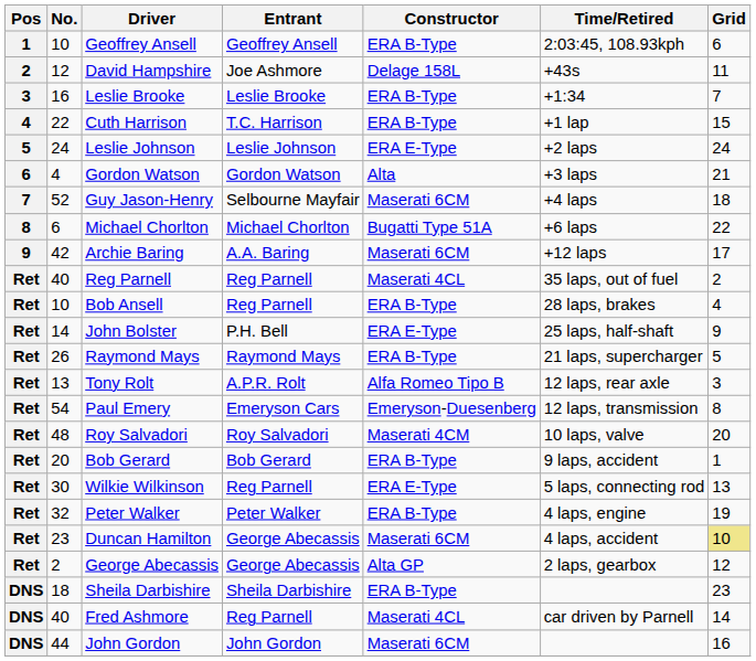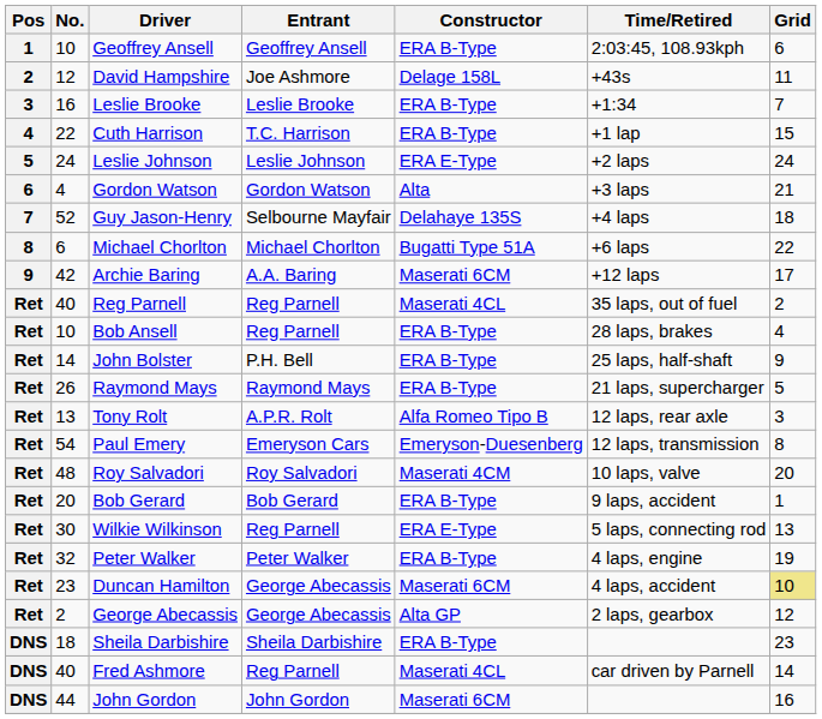 <table class="wikitable sortable" style="font-size: 95%;">
 <tr>
 <th>Pos</th>
 <th>No.</th>
 <th>Driver</th>
 <th>Entrant</th>
 <th>Constructor</th>
 <th>Time/Retired</th>
 <th>Grid</th>
 </tr>
 <tr>
 <th>1</th>
 <td>10</td>
 <td> <a href='#'>Geoffrey Ansell</a></td>
 <td><a href='#'>Geoffrey Ansell</a></td>
 <td><a href='#'>ERA B-Type</a></td>
 <td>2:03:45, 108.93kph</td>
 <td>6</td>
 </tr>
 <tr>
 <th>2</th>
 <td>12</td>
 <td> <a href='#'>David Hampshire</a></td>
 <td>Joe Ashmore</td>
 <td><a href='#'>Delage 158L</a></td>
 <td>+43s</td>
 <td>11</td>
 </tr>
 <tr>
 <th>3</th>
 <td>16</td>
 <td> <a href='#'>Leslie Brooke</a></td>
 <td><a href='#'>Leslie Brooke</a></td>
 <td><a href='#'>ERA B-Type</a></td>
 <td>+1:34</td>
 <td>7</td>
 </tr>
 <tr>
 <th>4</th>
 <td>22</td>
 <td> <a href='#'>Cuth Harrison</a></td>
 <td><a href='#'>T.C. Harrison</a></td>
 <td><a href='#'>ERA B-Type</a></td>
 <td>+1 lap</td>
 <td>15</td>
 </tr>
 <tr>
 <th>5</th>
 <td>24</td>
 <td> <a href='#'>Leslie Johnson</a></td>
 <td><a href='#'>Leslie Johnson</a></td>
 <td><a href='#'>ERA E-Type</a></td>
 <td>+2 laps</td>
 <td>24</td>
 </tr>
 <tr>
 <th>6</th>
 <td>4</td>
 <td> <a href='#'>Gordon Watson</a></td>
 <td><a href='#'>Gordon Watson</a></td>
 <td><a href='#'>Alta</a></td>
 <td>+3 laps</td>
 <td>21</td>
 </tr>
 <tr>
 <th>7</th>
 <td>52</td>
 <td> <a href='#'>Guy Jason-Henry</a></td>
 <td>Selbourne Mayfair</td>
-<td><a href='#'>Maserati 6CM</a></td>
+<td><a href='#'>Delahaye 135S</a></td>
 <td>+4 laps</td>
 <td>18</td>
 </tr>
 <tr>
 <th>8</th>
 <td>6</td>
 <td> <a href='#'>Michael Chorlton</a></td>
 <td><a href='#'>Michael Chorlton</a></td>
 <td><a href='#'>Bugatti Type 51A</a></td>
 <td>+6 laps</td>
 <td>22</td>
 </tr>
 <tr>
 <th>9</th>
 <td>42</td>
 <td> <a href='#'>Archie Baring</a></td>
 <td><a href='#'>A.A. Baring</a></td>
 <td><a href='#'>Maserati 6CM</a></td>
 <td>+12 laps</td>
 <td>17</td>
 </tr>
 <tr>
 <th>Ret</th>
 <td>40</td>
 <td> <a href='#'>Reg Parnell</a></td>
 <td><a href='#'>Reg Parnell</a></td>
 <td><a href='#'>Maserati 4CL</a></td>
 <td>35 laps, out of fuel</td>
 <td>2</td>
 </tr>
 <tr>
 <th>Ret</th>
 <td>10</td>
 <td> <a href='#'>Bob Ansell</a></td>
 <td><a href='#'>Reg Parnell</a></td>
 <td><a href='#'>ERA B-Type</a></td>
 <td>28 laps, brakes</td>
 <td>4</td>
 </tr>
 <tr>
 <th>Ret</th>
 <td>14</td>
 <td> <a href='#'>John Bolster</a></td>
 <td>P.H. Bell</td>
-<td><a href='#'>ERA E-Type</a></td>
+<td><a href='#'>ERA B-Type</a></td>
 <td>25 laps, half-shaft</td>
 <td>9</td>
 </tr>
 <tr>
 <th>Ret</th>
 <td>26</td>
 <td> <a href='#'>Raymond Mays</a></td>
 <td><a href='#'>Raymond Mays</a></td>
 <td><a href='#'>ERA B-Type</a></td>
 <td>21 laps, supercharger</td>
 <td>5</td>
 </tr>
 <tr>
 <th>Ret</th>
 <td>13</td>
 <td> <a href='#'>Tony Rolt</a></td>
 <td><a href='#'>A.P.R. Rolt</a></td>
 <td><a href='#'>Alfa Romeo Tipo B</a></td>
 <td>12 laps, rear axle</td>
 <td>3</td>
 </tr>
 <tr>
 <th>Ret</th>
 <td>54</td>
 <td> <a href='#'>Paul Emery</a></td>
 <td><a href='#'>Emeryson Cars</a></td>
 <td><a href='#'>Emeryson</a>-<a href='#'>Duesenberg</a></td>
 <td>12 laps, transmission</td>
 <td>8</td>
 </tr>
 <tr>
 <th>Ret</th>
 <td>48</td>
 <td> <a href='#'>Roy Salvadori</a></td>
 <td><a href='#'>Roy Salvadori</a></td>
 <td><a href='#'>Maserati 4CM</a></td>
 <td>10 laps, valve</td>
 <td>20</td>
 </tr>
 <tr>
 <th>Ret</th>
 <td>20</td>
 <td> <a href='#'>Bob Gerard</a></td>
 <td><a href='#'>Bob Gerard</a></td>
 <td><a href='#'>ERA B-Type</a></td>
 <td>9 laps, accident</td>
 <td>1</td>
 </tr>
 <tr>
 <th>Ret</th>
 <td>30</td>
 <td> <a href='#'>Wilkie Wilkinson</a></td>
 <td><a href='#'>Reg Parnell</a></td>
 <td><a href='#'>ERA E-Type</a></td>
 <td>5 laps, connecting rod</td>
 <td>13</td>
 </tr>
 <tr>
 <th>Ret</th>
 <td>32</td>
 <td> <a href='#'>Peter Walker</a></td>
 <td><a href='#'>Peter Walker</a></td>
 <td><a href='#'>ERA B-Type</a></td>
 <td>4 laps, engine</td>
 <td>19</td>
 </tr>
 <tr>
 <th>Ret</th>
 <td>23</td>
 <td> <a href='#'>Duncan Hamilton</a></td>
 <td><a href='#'>George Abecassis</a></td>
 <td><a href='#'>Maserati 6CM</a></td>
 <td>4 laps, accident</td>
 <td style="background: khaki;">10</td>
 </tr>
 <tr>
 <th>Ret</th>
 <td>2</td>
 <td> <a href='#'>George Abecassis</a></td>
 <td><a href='#'>George Abecassis</a></td>
 <td><a href='#'>Alta GP</a></td>
 <td>2 laps, gearbox</td>
 <td>12</td>
 </tr>
 <tr>
 <th>DNS</th>
 <td>18</td>
 <td> <a href='#'>Sheila Darbishire</a></td>
 <td><a href='#'>Sheila Darbishire</a></td>
 <td><a href='#'>ERA B-Type</a></td>
 <td></td>
 <td>23</td>
 </tr>
 <tr>
 <th>DNS</th>
 <td>40</td>
 <td> <a href='#'>Fred Ashmore</a></td>
 <td><a href='#'>Reg Parnell</a></td>
 <td><a href='#'>Maserati 4CL</a></td>
 <td>car driven by Parnell</td>
 <td>14</td>
 </tr>
 <tr>
 <th>DNS</th>
 <td>44</td>
 <td> <a href='#'>John Gordon</a></td>
 <td><a href='#'>John Gordon</a></td>
 <td><a href='#'>Maserati 6CM</a></td>
 <td></td>
 <td>16</td>
 </tr>
 <tr>
 </tr>
 </table>
